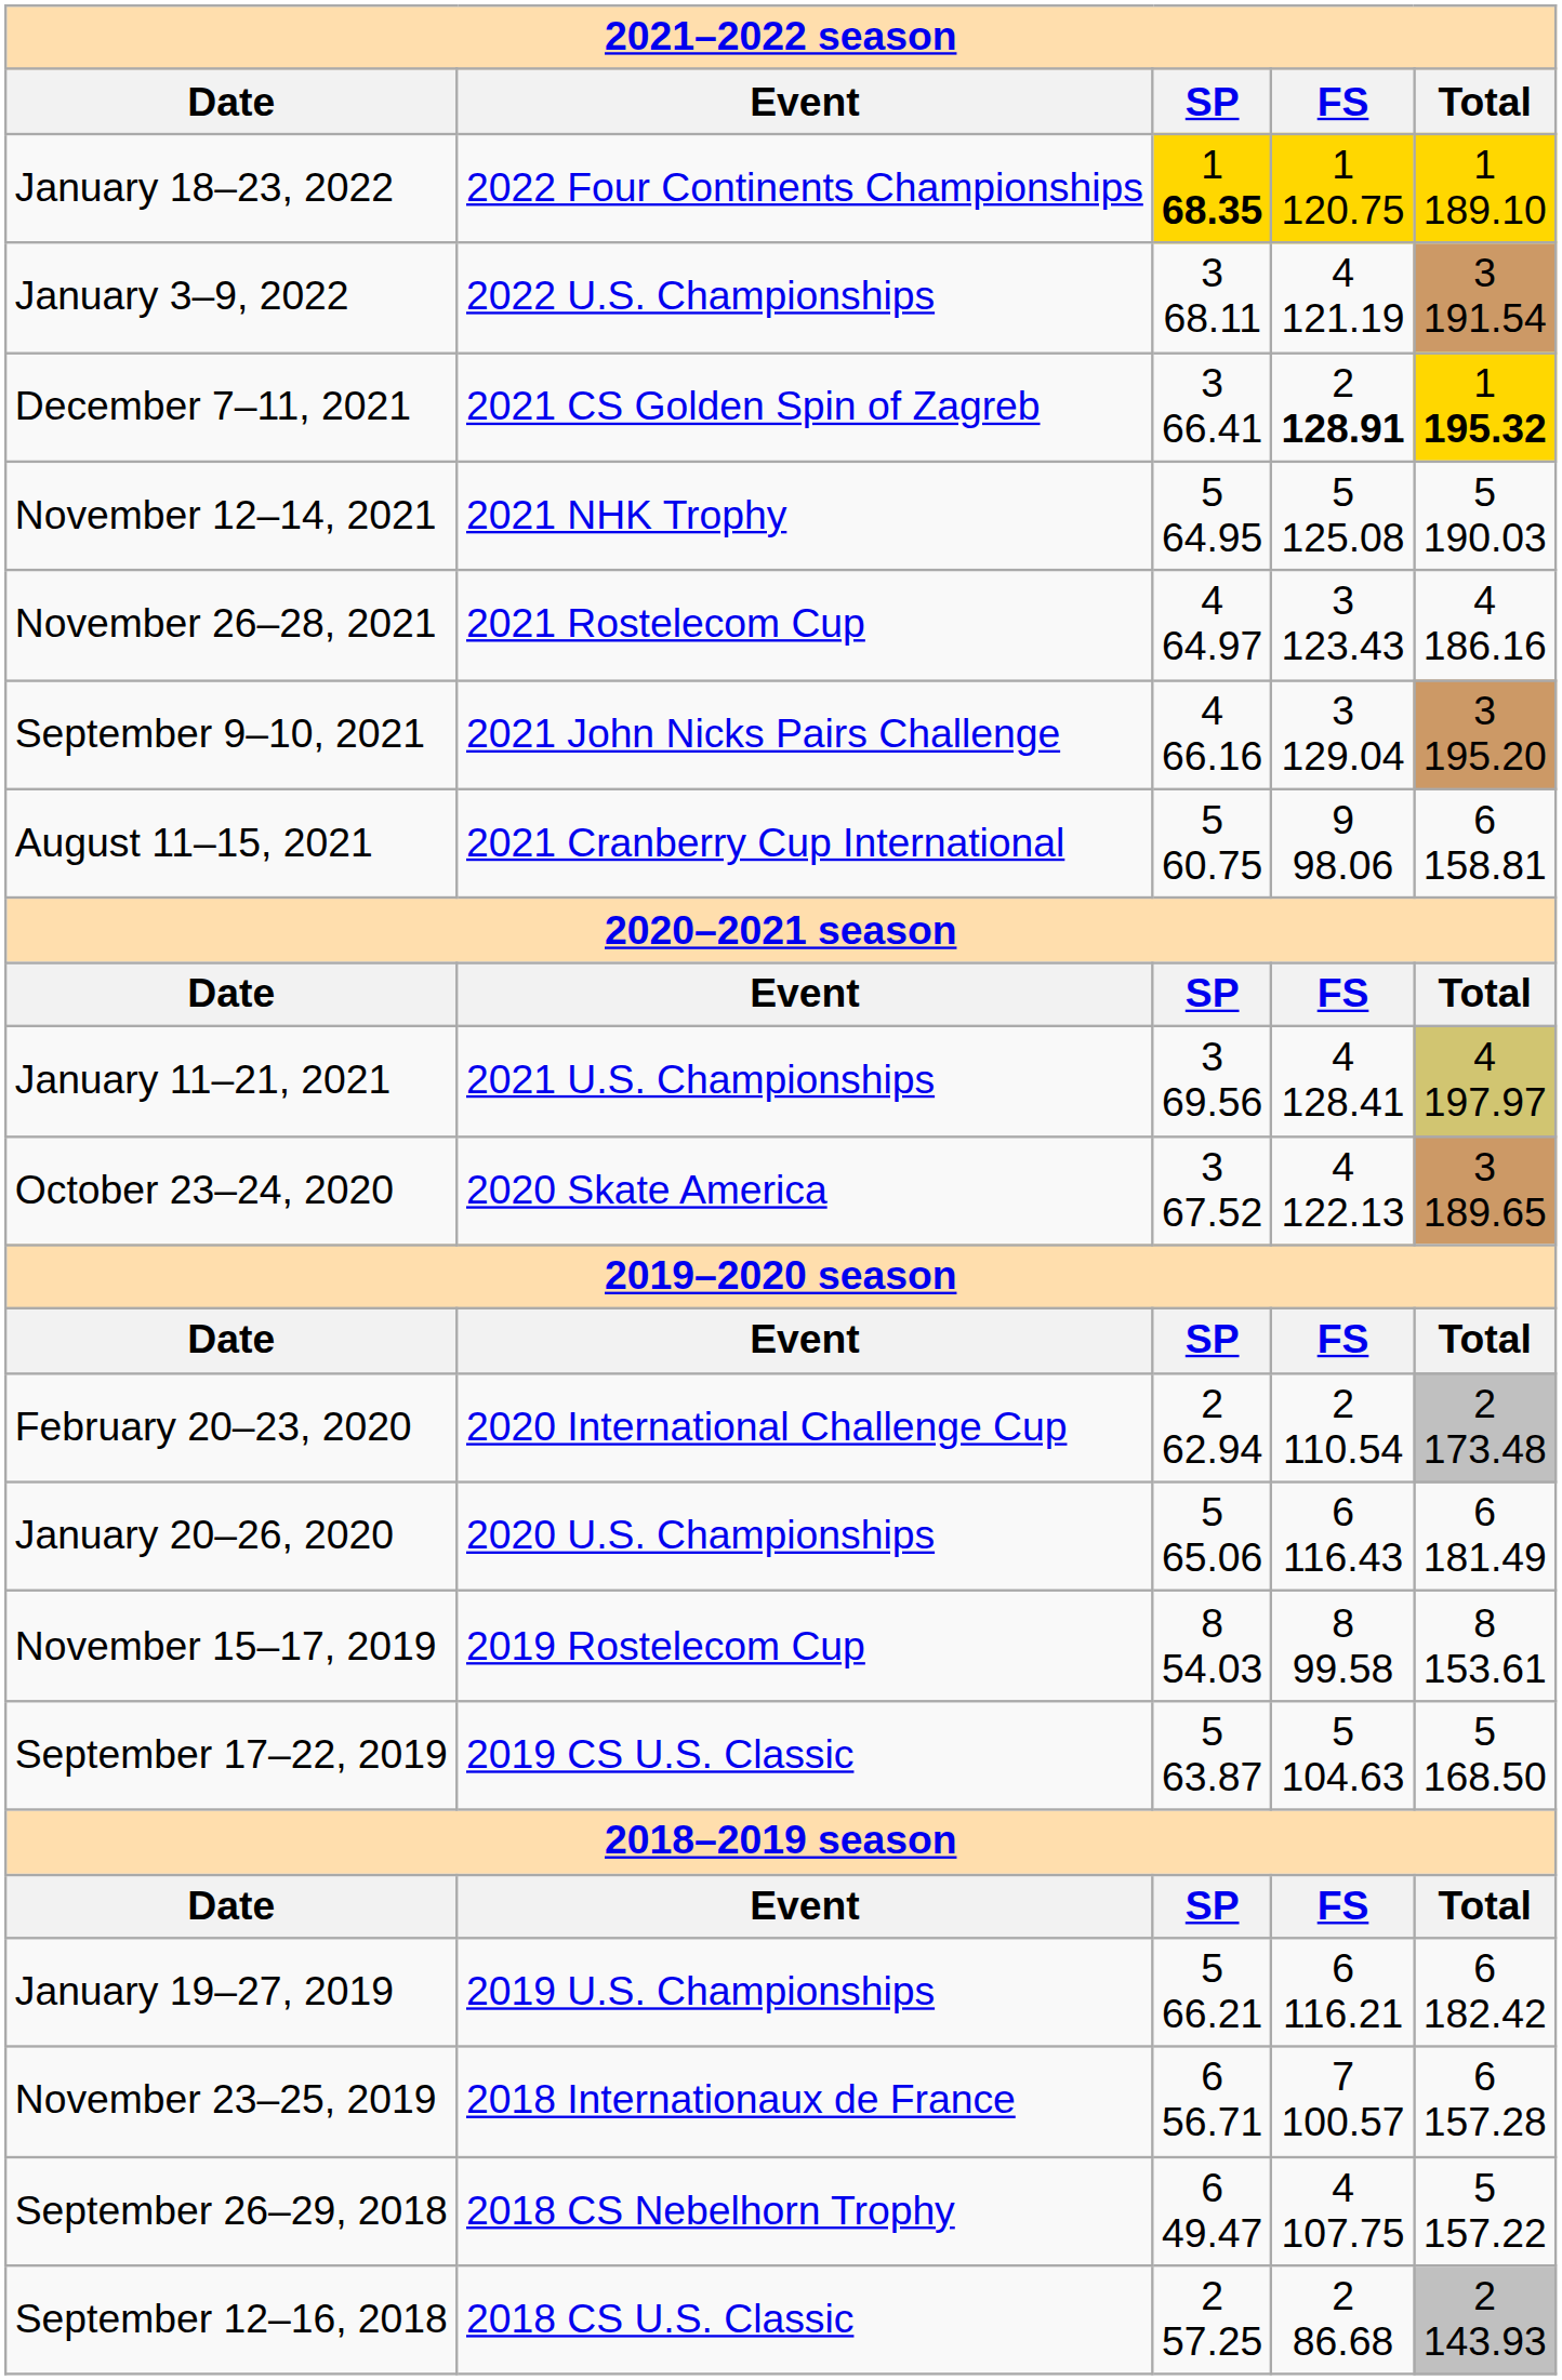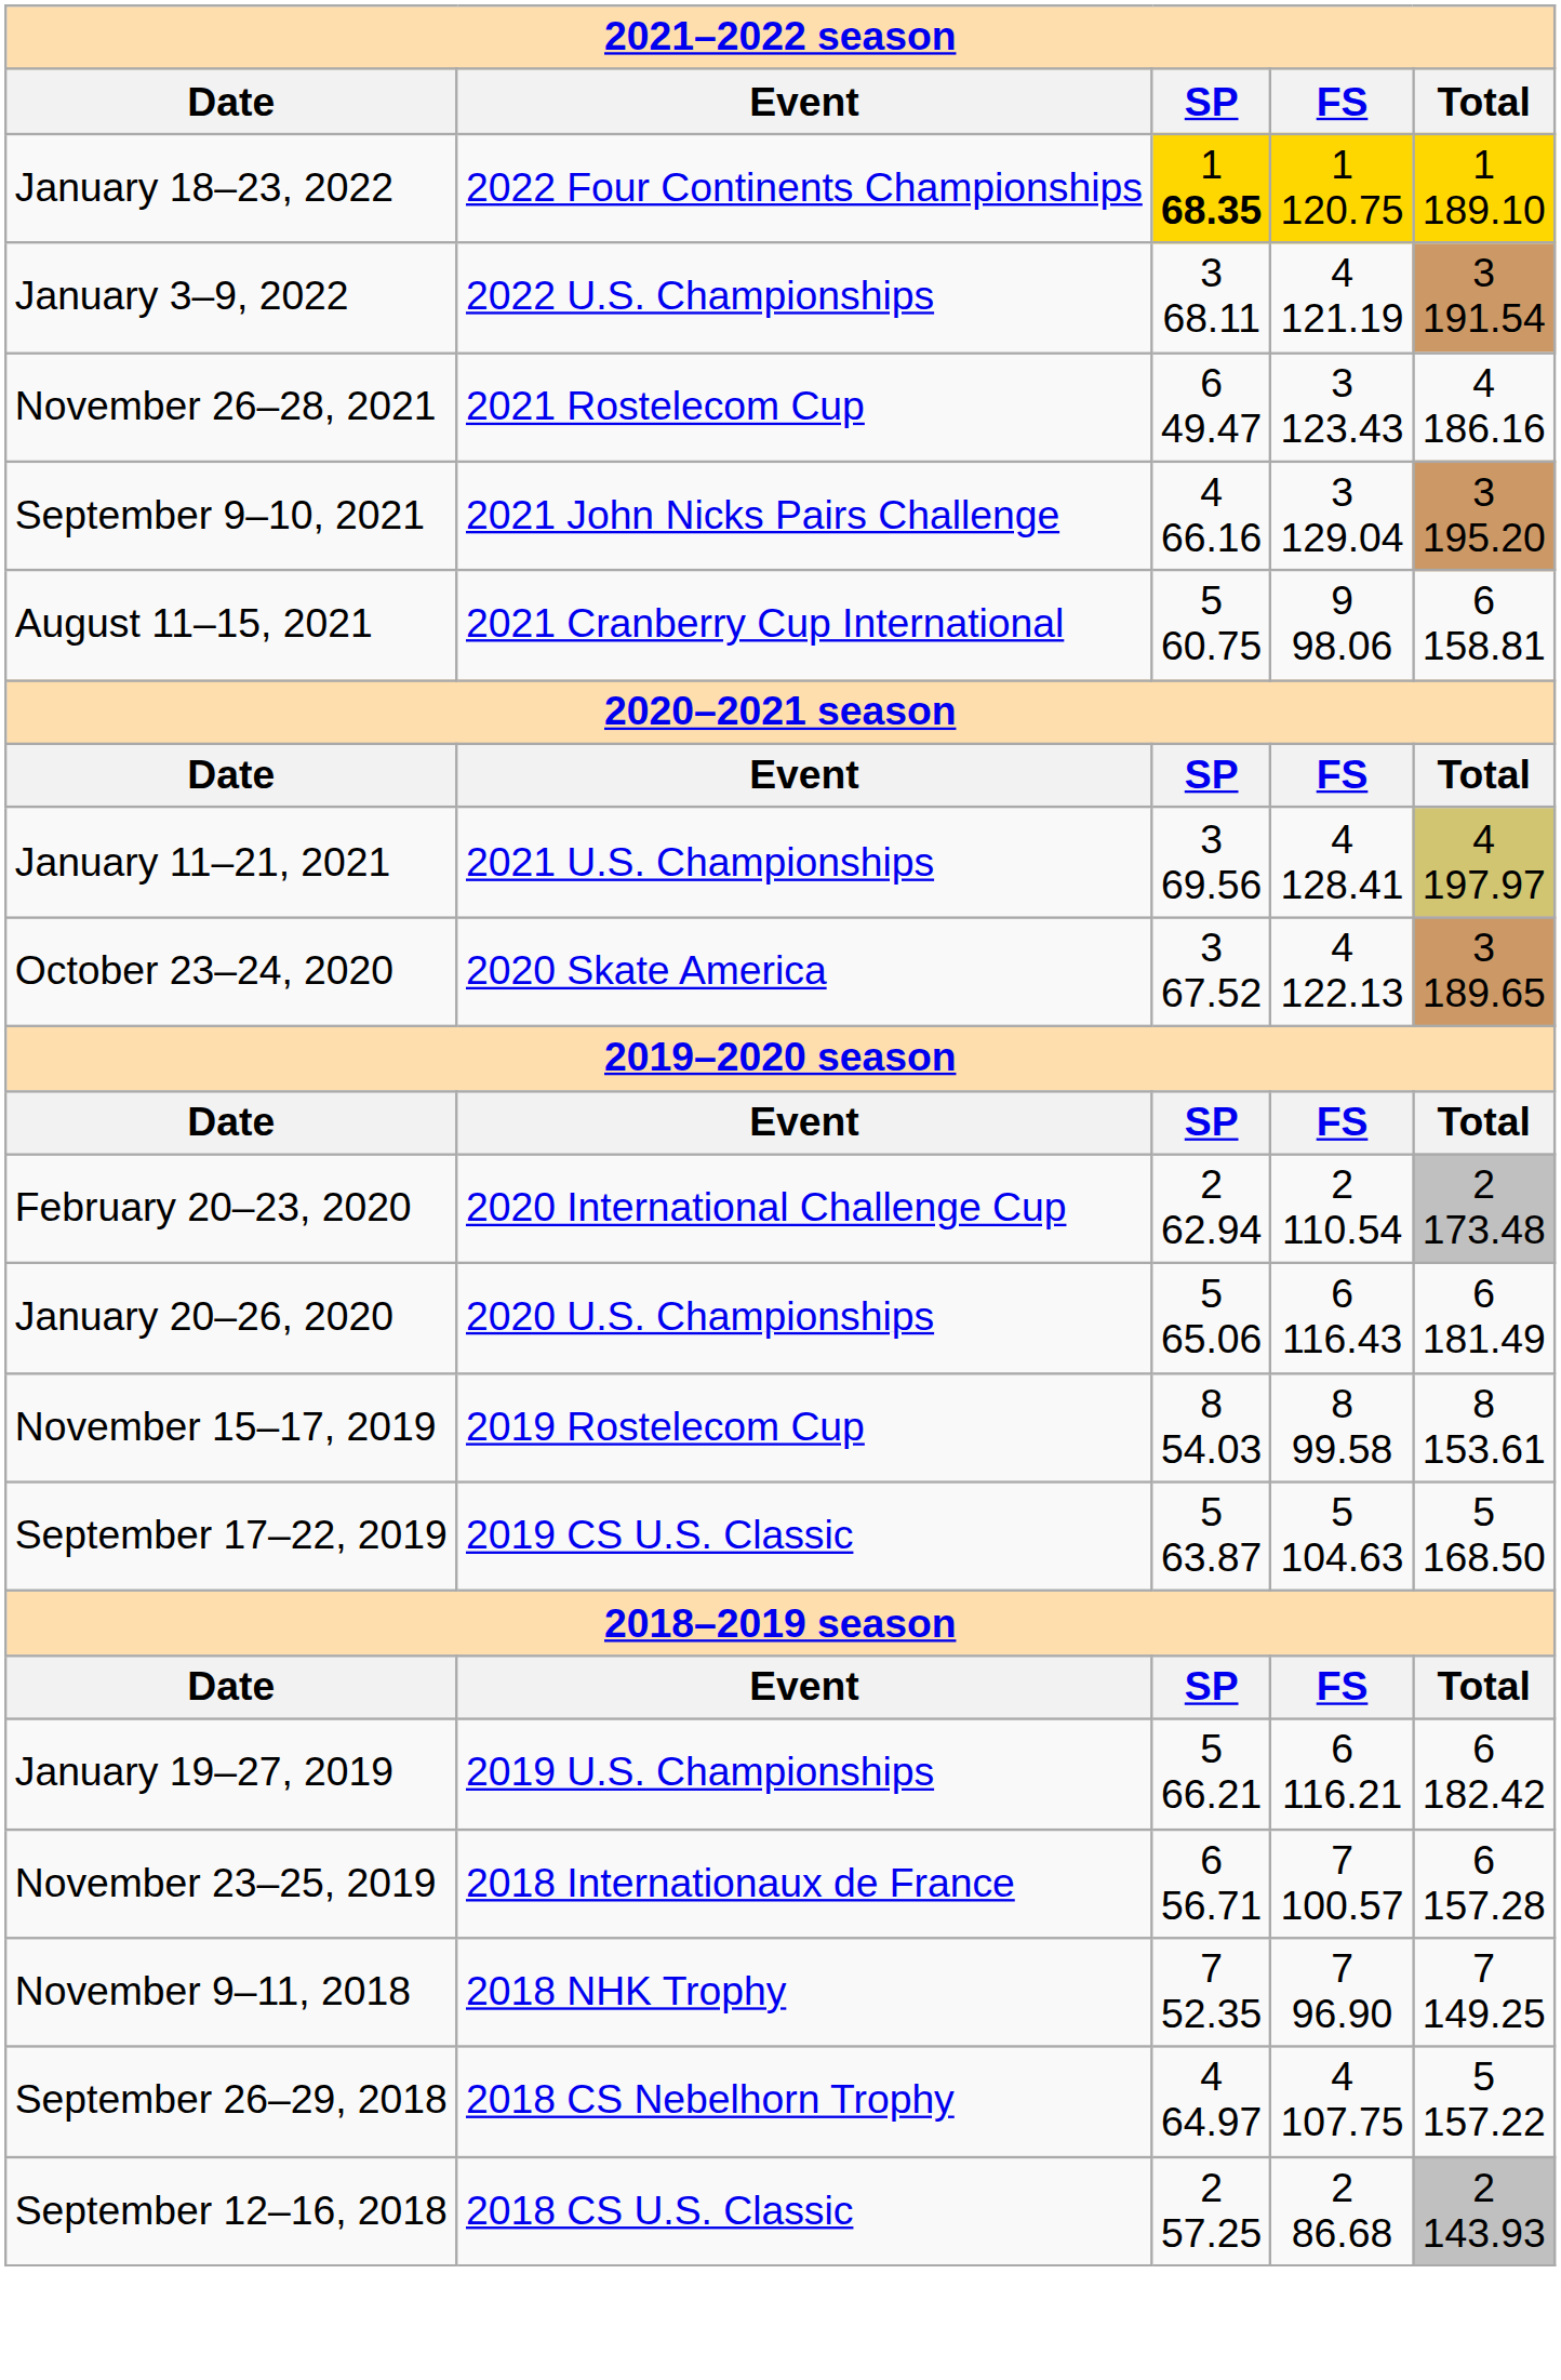 <table class="wikitable">
 <tr>
 <td style="background-color: #ffdead; " colspan=5 align=center><a href='#'><strong>2021–2022 season</strong></a></td>
 </tr>
 <tr>
 <th>Date</th>
 <th>Event</th>
 <th><a href='#'>SP</a></th>
 <th><a href='#'>FS</a></th>
 <th>Total</th>
 </tr>
 <tr>
 <td>January 18–23, 2022</td>
 <td><a href='#'>2022 Four Continents Championships</a></td>
 <td align=center bgcolor=gold>1 <br> <strong>68.35</strong></td>
 <td align=center bgcolor=gold>1 <br> 120.75</td>
 <td align=center bgcolor=gold>1 <br> 189.10</td>
 </tr>
 <tr>
 <td>January 3–9, 2022</td>
 <td><a href='#'>2022 U.S. Championships</a></td>
 <td align=center>3 <br> 68.11</td>
 <td align=center>4 <br> 121.19</td>
 <td align=center bgcolor=cc9966>3 <br> 191.54</td>
 </tr>
 <tr>
-<td>December 7–11, 2021</td>
-<td><a href='#'>2021 CS Golden Spin of Zagreb</a></td>
-<td align=center>3 <br> 66.41</td>
-<td align=center>2 <br> <strong>128.91</strong></td>
-<td align=center bgcolor=gold>1 <br> <strong>195.32</strong></td>
-</tr>
-<tr>
-<td>November 12–14, 2021</td>
-<td><a href='#'>2021 NHK Trophy</a></td>
-<td align=center>5 <br> 64.95</td>
-<td align=center>5 <br> 125.08</td>
-<td align=center>5 <br> 190.03</td>
-</tr>
-<tr>
 <td>November 26–28, 2021</td>
 <td><a href='#'>2021 Rostelecom Cup</a></td>
-<td align=center>4 <br> 64.97</td>
+<td align=center>6 <br> 49.47</td>
 <td align=center>3 <br> 123.43</td>
 <td align=center>4 <br> 186.16</td>
 </tr>
 <tr>
 <td>September 9–10, 2021</td>
 <td><a href='#'>2021 John Nicks Pairs Challenge</a></td>
 <td align=center>4 <br> 66.16</td>
 <td align=center>3 <br> 129.04</td>
 <td align=center bgcolor=cc9966>3 <br> 195.20</td>
 </tr>
 <tr>
 <td>August 11–15, 2021</td>
 <td><a href='#'>2021 Cranberry Cup International</a></td>
 <td align=center>5 <br> 60.75</td>
 <td align=center>9 <br> 98.06</td>
 <td align=center>6 <br> 158.81</td>
 </tr>
 <tr>
 <td style="background-color: #ffdead; " colspan=5 align=center><a href='#'><strong>2020–2021 season</strong></a></td>
 </tr>
 <tr>
 <th>Date</th>
 <th>Event</th>
 <th><a href='#'>SP</a></th>
 <th><a href='#'>FS</a></th>
 <th>Total</th>
 </tr>
 <tr>
 <td>January 11–21, 2021</td>
 <td><a href='#'>2021 U.S. Championships</a></td>
 <td align=center>3 <br> 69.56</td>
 <td align=center>4 <br> 128.41</td>
 <td align=center bgcolor=d1c571>4 <br> 197.97</td>
 </tr>
 <tr>
 <td>October 23–24, 2020</td>
 <td><a href='#'>2020 Skate America</a></td>
 <td align=center>3 <br> 67.52</td>
 <td align=center>4 <br> 122.13</td>
 <td align=center bgcolor=cc9966>3 <br> 189.65</td>
 </tr>
 <tr>
 <td style="background-color: #ffdead; " colspan=5 align=center><a href='#'><strong>2019–2020 season</strong></a></td>
 </tr>
 <tr>
 <th>Date</th>
 <th>Event</th>
 <th><a href='#'>SP</a></th>
 <th><a href='#'>FS</a></th>
 <th>Total</th>
 </tr>
 <tr>
 <td>February 20–23, 2020</td>
 <td><a href='#'>2020 International Challenge Cup</a></td>
 <td align=center>2 <br> 62.94</td>
 <td align=center>2 <br> 110.54</td>
 <td align=center bgcolor=silver>2 <br> 173.48</td>
 </tr>
 <tr>
 <td>January 20–26, 2020</td>
 <td><a href='#'>2020 U.S. Championships</a></td>
 <td align=center>5 <br> 65.06</td>
 <td align=center>6 <br> 116.43</td>
 <td align=center>6 <br> 181.49</td>
 </tr>
 <tr>
 <td>November 15–17, 2019</td>
 <td><a href='#'>2019 Rostelecom Cup</a></td>
 <td align=center>8 <br> 54.03</td>
 <td align=center>8 <br> 99.58</td>
 <td align=center>8 <br> 153.61</td>
 </tr>
 <tr>
 <td>September 17–22, 2019</td>
 <td><a href='#'>2019 CS U.S. Classic</a></td>
 <td align=center>5 <br>	63.87</td>
 <td align=center>5 <br> 104.63</td>
 <td align=center>5 <br> 168.50</td>
 </tr>
 <tr>
 <td style="background-color: #ffdead; " colspan=5 align=center><a href='#'><strong>2018–2019 season</strong></a></td>
 </tr>
 <tr>
 <th>Date</th>
 <th>Event</th>
 <th><a href='#'>SP</a></th>
 <th><a href='#'>FS</a></th>
 <th>Total</th>
 </tr>
 <tr>
 <td>January 19–27, 2019</td>
 <td><a href='#'>2019 U.S. Championships</a></td>
 <td align=center>5 <br> 66.21</td>
 <td align=center>6 <br> 116.21</td>
 <td align=center>6 <br> 182.42</td>
 </tr>
 <tr>
 <td>November 23–25, 2019</td>
 <td><a href='#'>2018 Internationaux de France</a></td>
 <td align=center>6 <br> 56.71</td>
 <td align=center>7 <br> 100.57</td>
 <td align=center>6 <br> 157.28</td>
 </tr>
 <tr>
+<td>November 9–11, 2018</td>
+<td><a href='#'>2018 NHK Trophy</a></td>
+<td align=center>7 <br> 52.35</td>
+<td align=center>7 <br>	96.90</td>
+<td align=center>7 <br> 149.25</td>
+</tr>
+<tr>
 <td>September 26–29, 2018</td>
 <td><a href='#'>2018 CS Nebelhorn Trophy</a></td>
-<td align=center>6 <br> 49.47</td>
+<td align=center>4 <br> 64.97</td>
 <td align=center>4 <br> 107.75</td>
 <td align=center>5 <br> 157.22</td>
 </tr>
 <tr>
 <td>September 12–16, 2018</td>
 <td><a href='#'>2018 CS U.S. Classic</a></td>
 <td align=center>2 <br>	57.25</td>
 <td align=center>2 <br> 86.68</td>
 <td align=center bgcolor=silver>2 <br> 143.93</td>
 </tr>
 </table>
